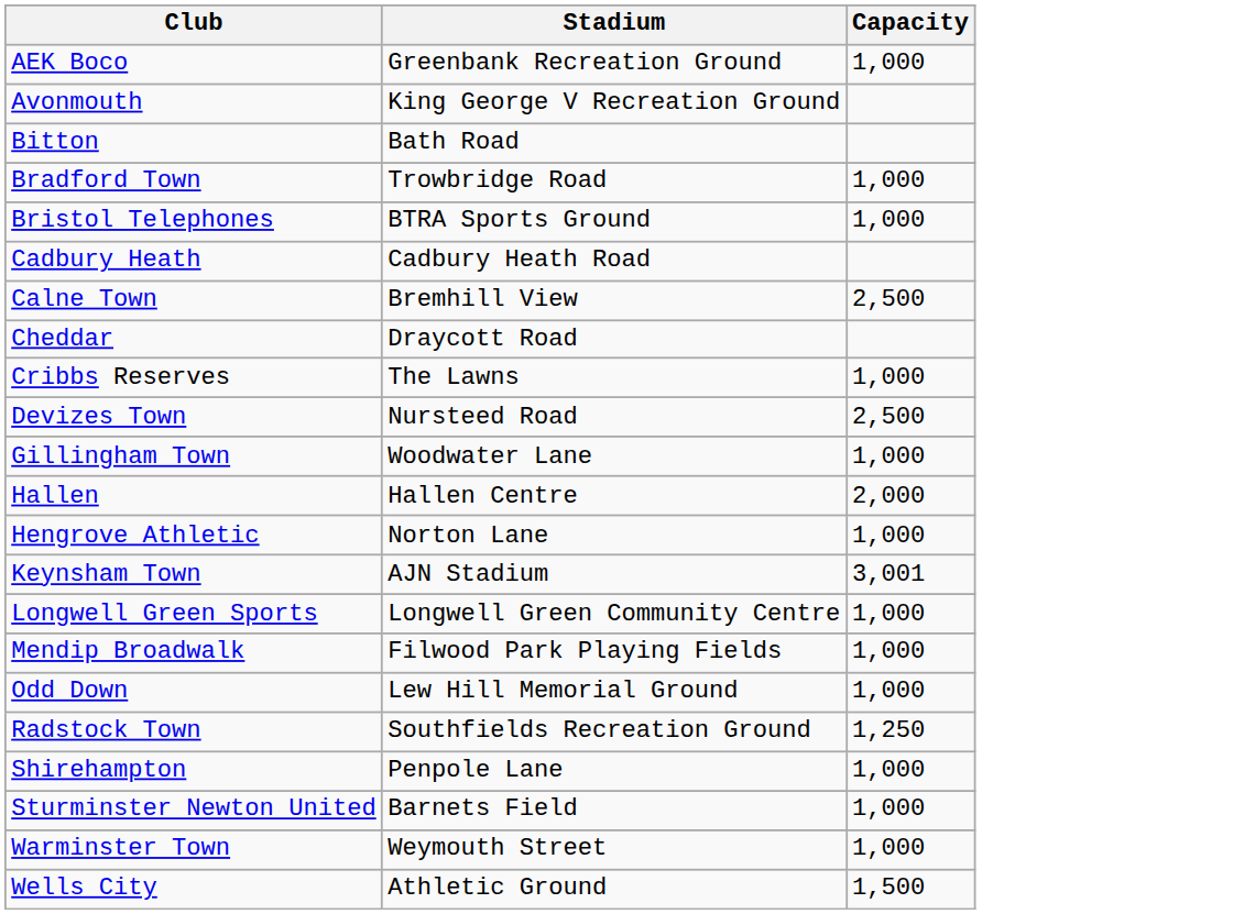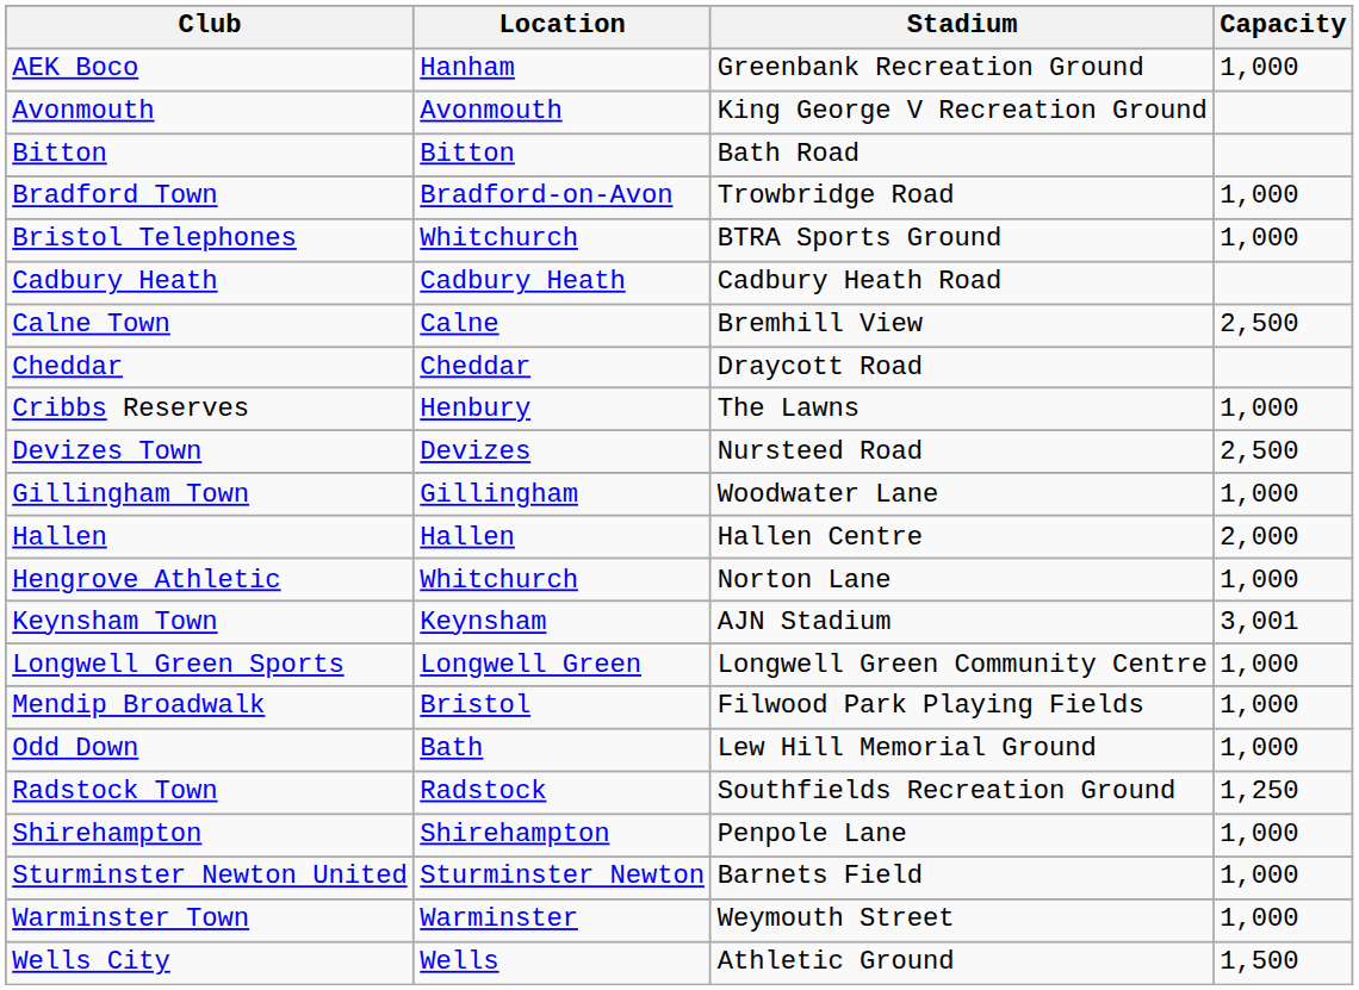 <table class="wikitable sortable" style="font-size:95%">
 <tr>
 <th>Club</th>
+<th>Location</th>
 <th>Stadium</th>
 <th>Capacity</th>
 </tr>
 <tr>
 <td><a href='#'>AEK Boco</a></td>
+<td><a href='#'>Hanham</a></td>
 <td>Greenbank Recreation Ground</td>
 <td>1,000</td>
 </tr>
 <tr>
+<td><a href='#'>Avonmouth</a></td>
 <td><a href='#'>Avonmouth</a></td>
 <td>King George V Recreation Ground</td>
 <td></td>
 </tr>
 <tr>
 <td><a href='#'>Bitton</a></td>
+<td><a href='#'>Bitton</a></td>
 <td>Bath Road</td>
 <td></td>
 </tr>
 <tr>
 <td><a href='#'>Bradford Town</a></td>
+<td><a href='#'>Bradford-on-Avon</a></td>
 <td>Trowbridge Road</td>
 <td>1,000</td>
 </tr>
 <tr>
 <td><a href='#'>Bristol Telephones</a></td>
+<td><a href='#'>Whitchurch</a></td>
 <td>BTRA Sports Ground</td>
 <td>1,000</td>
 </tr>
 <tr>
+<td><a href='#'>Cadbury Heath</a></td>
 <td><a href='#'>Cadbury Heath</a></td>
 <td>Cadbury Heath Road</td>
 <td></td>
 </tr>
 <tr>
 <td><a href='#'>Calne Town</a></td>
+<td><a href='#'>Calne</a></td>
 <td>Bremhill View</td>
 <td>2,500</td>
 </tr>
 <tr>
+<td><a href='#'>Cheddar</a></td>
 <td><a href='#'>Cheddar</a></td>
 <td>Draycott Road</td>
 <td></td>
 </tr>
 <tr>
 <td><a href='#'>Cribbs</a> Reserves</td>
+<td><a href='#'>Henbury</a></td>
 <td>The Lawns</td>
 <td>1,000</td>
 </tr>
 <tr>
 <td><a href='#'>Devizes Town</a></td>
+<td><a href='#'>Devizes</a></td>
 <td>Nursteed Road</td>
 <td>2,500</td>
 </tr>
 <tr>
 <td><a href='#'>Gillingham Town</a></td>
+<td><a href='#'>Gillingham</a></td>
 <td>Woodwater Lane</td>
 <td>1,000</td>
 </tr>
 <tr>
+<td><a href='#'>Hallen</a></td>
 <td><a href='#'>Hallen</a></td>
 <td>Hallen Centre</td>
 <td>2,000</td>
 </tr>
 <tr>
 <td><a href='#'>Hengrove Athletic</a></td>
+<td><a href='#'>Whitchurch</a></td>
 <td>Norton Lane</td>
 <td>1,000</td>
 </tr>
 <tr>
 <td><a href='#'>Keynsham Town</a></td>
+<td><a href='#'>Keynsham</a></td>
 <td>AJN Stadium</td>
 <td>3,001</td>
 </tr>
 <tr>
 <td><a href='#'>Longwell Green Sports</a></td>
+<td><a href='#'>Longwell Green</a></td>
 <td>Longwell Green Community Centre</td>
 <td>1,000</td>
 </tr>
 <tr>
 <td><a href='#'>Mendip Broadwalk</a></td>
+<td><a href='#'>Bristol</a></td>
 <td>Filwood Park Playing Fields</td>
 <td>1,000</td>
 </tr>
 <tr>
 <td><a href='#'>Odd Down</a></td>
+<td><a href='#'>Bath</a></td>
 <td>Lew Hill Memorial Ground</td>
 <td>1,000</td>
 </tr>
 <tr>
 <td><a href='#'>Radstock Town</a></td>
+<td><a href='#'>Radstock</a></td>
 <td>Southfields Recreation Ground</td>
 <td>1,250</td>
 </tr>
 <tr>
+<td><a href='#'>Shirehampton</a></td>
 <td><a href='#'>Shirehampton</a></td>
 <td>Penpole Lane</td>
 <td>1,000</td>
 </tr>
 <tr>
 <td><a href='#'>Sturminster Newton United</a></td>
+<td><a href='#'>Sturminster Newton</a></td>
 <td>Barnets Field</td>
 <td>1,000</td>
 </tr>
 <tr>
 <td><a href='#'>Warminster Town</a></td>
+<td><a href='#'>Warminster</a></td>
 <td>Weymouth Street</td>
 <td>1,000</td>
 </tr>
 <tr>
 <td><a href='#'>Wells City</a></td>
+<td><a href='#'>Wells</a></td>
 <td>Athletic Ground</td>
 <td>1,500</td>
 </tr>
 </table>
